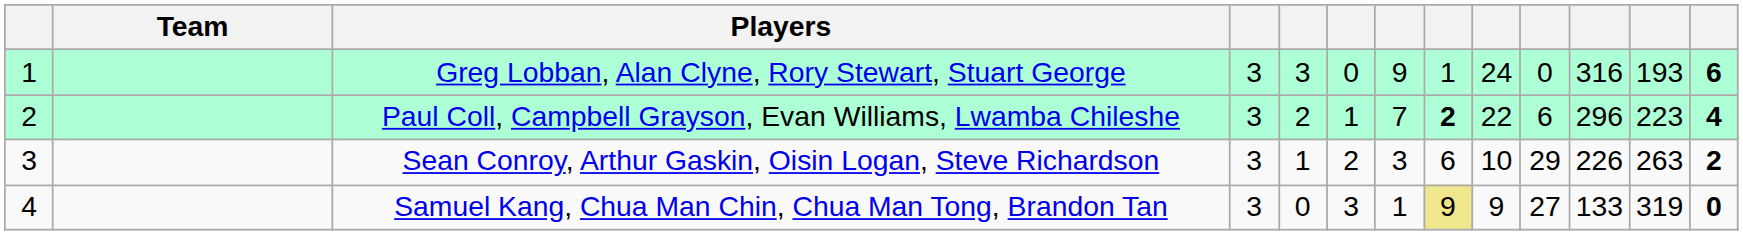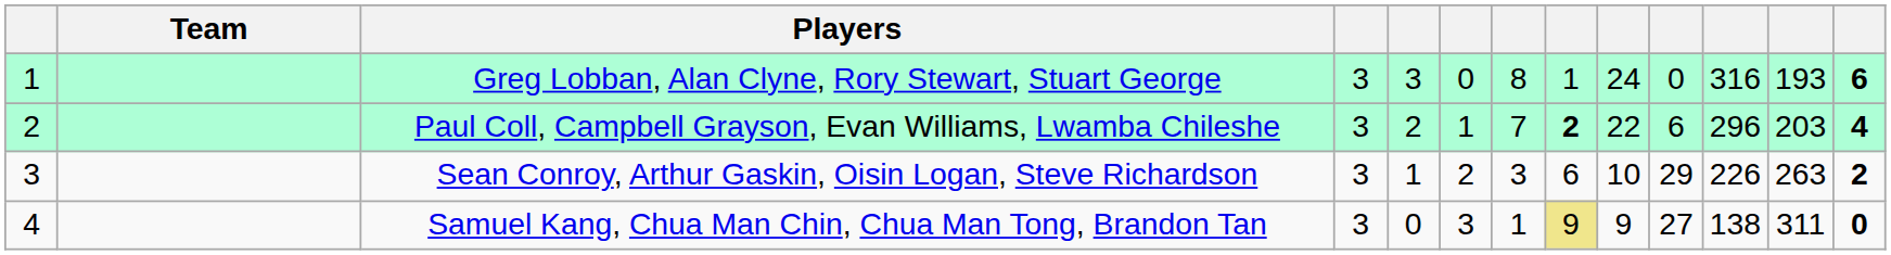 <table class="wikitable" style="font-size: 100%">
 <tr>
 <th width=20></th>
 <th width=150>Team</th>
 <th width=500>Players</th>
 <th width=20></th>
 <th width=20></th>
 <th width=20></th>
 <th width=20></th>
 <th width=20></th>
 <th width=20></th>
 <th width=20></th>
 <th width=20></th>
 <th width=20></th>
 <th width=20></th>
 </tr>
 <tr align=center style="background: #ADFFD6;">
 <td>1</td>
 <td align="left"></td>
 <td><a href='#'>Greg Lobban</a>, <a href='#'>Alan Clyne</a>, <a href='#'>Rory Stewart</a>, <a href='#'>Stuart George</a></td>
 <td>3</td>
 <td>3</td>
 <td>0</td>
-<td>9</td>
+<td>8</td>
 <td>1</td>
 <td>24</td>
 <td>0</td>
 <td>316</td>
 <td>193</td>
 <td><strong>6</strong></td>
 </tr>
 <tr align=center style="background: #ADFFD6;">
 <td>2</td>
 <td align="left"></td>
 <td><a href='#'>Paul Coll</a>, <a href='#'>Campbell Grayson</a>, Evan Williams, <a href='#'>Lwamba Chileshe</a></td>
 <td>3</td>
 <td>2</td>
 <td>1</td>
 <td>7</td>
 <td><strong>2</strong></td>
 <td>22</td>
 <td>6</td>
 <td>296</td>
-<td>223</td>
+<td>203</td>
 <td><strong>4</strong></td>
 </tr>
 <tr align=center>
 <td>3</td>
 <td align="left"></td>
 <td><a href='#'>Sean Conroy</a>, <a href='#'>Arthur Gaskin</a>, <a href='#'>Oisin Logan</a>, <a href='#'>Steve Richardson</a></td>
 <td>3</td>
 <td>1</td>
 <td>2</td>
 <td>3</td>
 <td>6</td>
 <td>10</td>
 <td>29</td>
 <td>226</td>
 <td>263</td>
 <td><strong>2</strong></td>
 </tr>
 <tr align=center>
 <td>4</td>
 <td align="left"></td>
 <td><a href='#'>Samuel Kang</a>, <a href='#'>Chua Man Chin</a>, <a href='#'>Chua Man Tong</a>, <a href='#'>Brandon Tan</a></td>
 <td>3</td>
 <td>0</td>
 <td>3</td>
 <td>1</td>
 <td style="background: khaki;">9</td>
 <td>9</td>
 <td>27</td>
-<td>133</td>
-<td>319</td>
+<td>138</td>
+<td>311</td>
 <td><strong>0</strong></td>
 </tr>
 </table>
